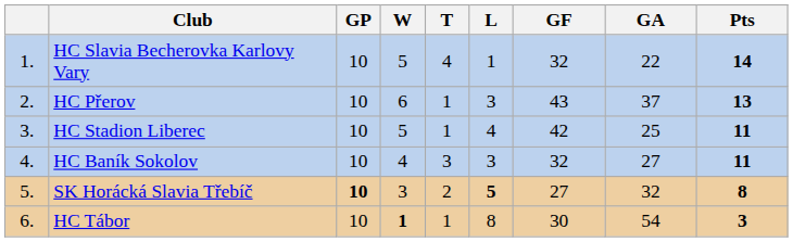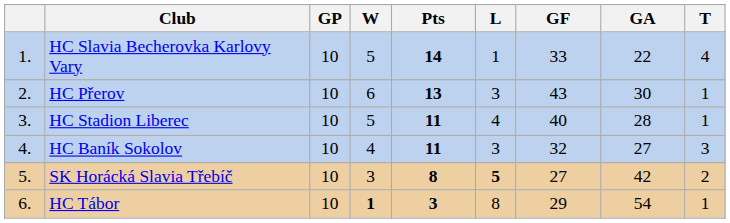 <table class="wikitable">
 <tr>
 <th width="30"></th>
 <th width="235">Club</th>
 <th width="30">GP</th>
 <th width="30">W</th>
-<th width="30">T</th>
+<th width="70">Pts</th>
 <th width="30">L</th>
 <th width="70">GF</th>
 <th width="70">GA</th>
-<th width="70">Pts</th>
+<th width="30">T</th>
 </tr>
 <tr bgcolor="#BCD2EE" align="center">
 <td>1.</td>
 <td align="left"><a href='#'>HC Slavia Becherovka Karlovy Vary</a></td>
 <td>10</td>
 <td>5</td>
+<td><strong>14</strong></td>
+<td>1</td>
+<td>33</td>
+<td>22</td>
 <td>4</td>
-<td>1</td>
-<td>32</td>
-<td>22</td>
-<td><strong>14</strong></td>
 </tr>
 <tr bgcolor="#BCD2EE" align="center">
 <td>2.</td>
 <td align="left"><a href='#'>HC Přerov</a></td>
 <td>10</td>
 <td>6</td>
-<td>1</td>
+<td><strong>13</strong></td>
 <td>3</td>
 <td>43</td>
-<td>37</td>
-<td><strong>13</strong></td>
+<td>30</td>
+<td>1</td>
 </tr>
 <tr bgcolor="#BCD2EE" align="center">
 <td>3.</td>
 <td align="left"><a href='#'>HC Stadion Liberec</a></td>
 <td>10</td>
 <td>5</td>
+<td><strong>11</strong></td>
+<td>4</td>
+<td>40</td>
+<td>28</td>
 <td>1</td>
-<td>4</td>
-<td>42</td>
-<td>25</td>
-<td><strong>11</strong></td>
 </tr>
 <tr bgcolor="#BCD2EE" align="center">
 <td>4.</td>
 <td align="left"><a href='#'>HC Baník Sokolov</a></td>
 <td>10</td>
 <td>4</td>
-<td>3</td>
+<td><strong>11</strong></td>
 <td>3</td>
 <td>32</td>
 <td>27</td>
-<td><strong>11</strong></td>
+<td>3</td>
 </tr>
 <tr bgcolor="#EECFA1" align="center">
 <td>5.</td>
 <td align="left"><a href='#'>SK Horácká Slavia Třebíč</a></td>
-<td><strong>10</strong></td>
+<td>10</td>
 <td>3</td>
-<td>2</td>
+<td><strong>8</strong></td>
 <td><strong>5</strong></td>
 <td>27</td>
-<td>32</td>
-<td><strong>8</strong></td>
+<td>42</td>
+<td>2</td>
 </tr>
 <tr bgcolor="#EECFA1" align="center">
 <td>6.</td>
 <td align="left"><a href='#'>HC Tábor</a></td>
 <td>10</td>
 <td><strong>1</strong></td>
+<td><strong>3</strong></td>
+<td>8</td>
+<td>29</td>
+<td>54</td>
 <td>1</td>
-<td>8</td>
-<td>30</td>
-<td>54</td>
-<td><strong>3</strong></td>
 </tr>
 </table>
